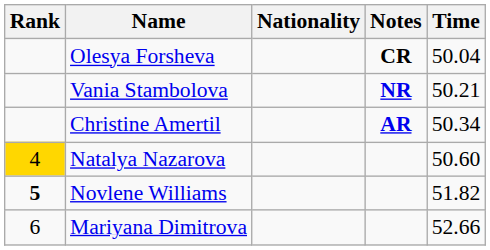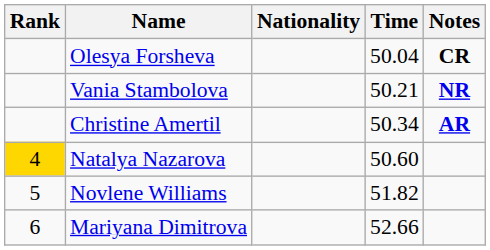 <table class="wikitable sortable" style="text-align:center">
 <tr>
 <th>Rank</th>
 <th>Name</th>
 <th>Nationality</th>
+<th>Time</th>
 <th>Notes</th>
-<th>Time</th>
 </tr>
 <tr>
 <td></td>
 <td align="left"><a href='#'>Olesya Forsheva</a></td>
 <td align=left></td>
+<td>50.04</td>
 <td><strong>CR</strong></td>
-<td>50.04</td>
 </tr>
 <tr>
 <td></td>
 <td align="left"><a href='#'>Vania Stambolova</a></td>
 <td align=left></td>
+<td>50.21</td>
 <td><strong><a href='#'>NR</a></strong></td>
-<td>50.21</td>
 </tr>
 <tr>
 <td></td>
 <td align="left"><a href='#'>Christine Amertil</a></td>
 <td align=left></td>
+<td>50.34</td>
 <td><strong><a href='#'>AR</a></strong></td>
-<td>50.34</td>
 </tr>
 <tr>
 <td style="background: gold;">4</td>
 <td align="left"><a href='#'>Natalya Nazarova</a></td>
 <td align=left></td>
+<td>50.60</td>
 <td></td>
-<td>50.60</td>
 </tr>
 <tr>
-<td><strong>5</strong></td>
+<td>5</td>
 <td align="left"><a href='#'>Novlene Williams</a></td>
 <td align=left></td>
+<td>51.82</td>
 <td></td>
-<td>51.82</td>
 </tr>
 <tr>
 <td>6</td>
 <td align="left"><a href='#'>Mariyana Dimitrova</a></td>
 <td align=left></td>
+<td>52.66</td>
 <td></td>
-<td>52.66</td>
 </tr>
 </table>
